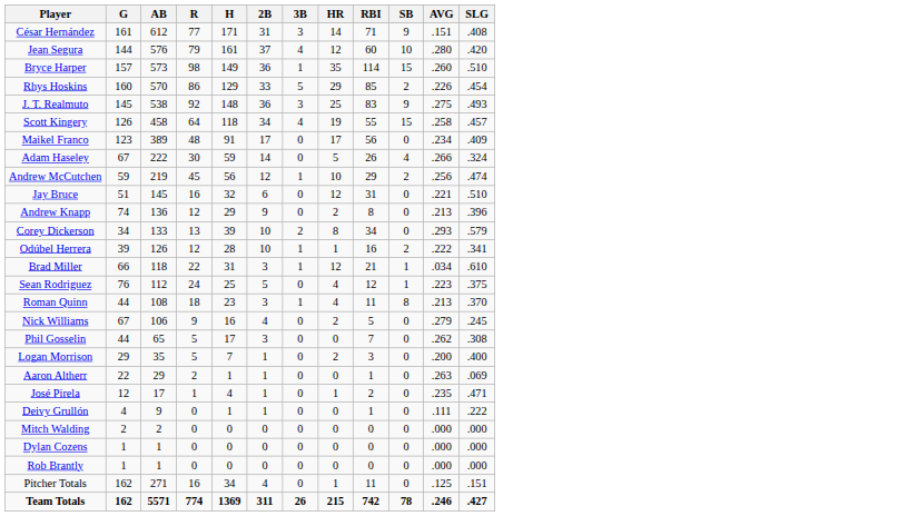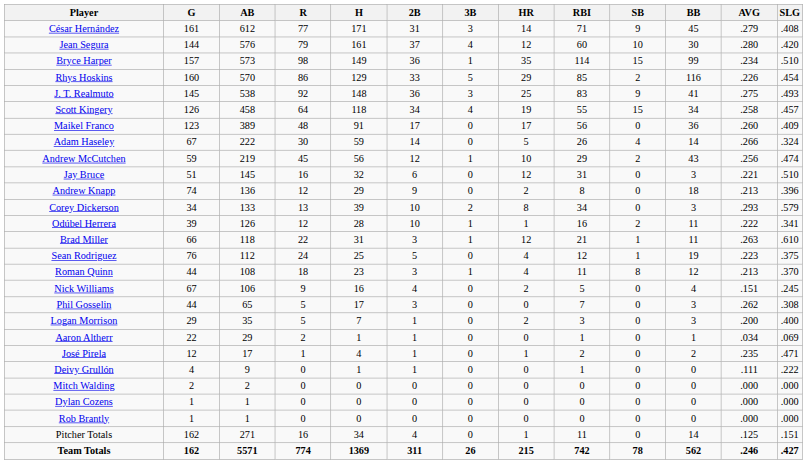 <table class=wikitable style="text-align:center">
 <tr>
 <th bgcolor=#DDDDFF; width="20%">Player</th>
 <th bgcolor=#DDDDFF; width="7%">G</th>
 <th bgcolor=#DDDDFF; width="7%">AB</th>
 <th bgcolor=#DDDDFF; width="7%">R</th>
 <th bgcolor=#DDDDFF; width="7%">H</th>
 <th bgcolor=#DDDDFF; width="7%">2B</th>
 <th bgcolor=#DDDDFF; width="7%">3B</th>
 <th bgcolor=#DDDDFF; width="7%">HR</th>
 <th bgcolor=#DDDDFF; width="7%">RBI</th>
 <th bgcolor=#DDDDFF; width="7%">SB</th>
+<th bgcolor=#DDDDFF; width="7%">BB</th>
 <th bgcolor=#DDDDFF; width="7%">AVG</th>
 <th bgcolor=#DDDDFF; width="7%">SLG</th>
 </tr>
 <tr>
 <td><a href='#'>César Hernández</a></td>
 <td>161</td>
 <td>612</td>
 <td>77</td>
 <td>171</td>
 <td>31</td>
 <td>3</td>
 <td>14</td>
 <td>71</td>
 <td>9</td>
-<td>.151</td>
+<td>45</td>
+<td>.279</td>
 <td>.408</td>
 </tr>
 <tr>
 <td><a href='#'>Jean Segura</a></td>
 <td>144</td>
 <td>576</td>
 <td>79</td>
 <td>161</td>
 <td>37</td>
 <td>4</td>
 <td>12</td>
 <td>60</td>
 <td>10</td>
+<td>30</td>
 <td>.280</td>
 <td>.420</td>
 </tr>
 <tr>
 <td><a href='#'>Bryce Harper</a></td>
 <td>157</td>
 <td>573</td>
 <td>98</td>
 <td>149</td>
 <td>36</td>
 <td>1</td>
 <td>35</td>
 <td>114</td>
 <td>15</td>
-<td>.260</td>
+<td>99</td>
+<td>.234</td>
 <td>.510</td>
 </tr>
 <tr>
 <td><a href='#'>Rhys Hoskins</a></td>
 <td>160</td>
 <td>570</td>
 <td>86</td>
 <td>129</td>
 <td>33</td>
 <td>5</td>
 <td>29</td>
 <td>85</td>
 <td>2</td>
+<td>116</td>
 <td>.226</td>
 <td>.454</td>
 </tr>
 <tr>
 <td><a href='#'>J. T. Realmuto</a></td>
 <td>145</td>
 <td>538</td>
 <td>92</td>
 <td>148</td>
 <td>36</td>
 <td>3</td>
 <td>25</td>
 <td>83</td>
 <td>9</td>
+<td>41</td>
 <td>.275</td>
 <td>.493</td>
 </tr>
 <tr>
 <td><a href='#'>Scott Kingery</a></td>
 <td>126</td>
 <td>458</td>
 <td>64</td>
 <td>118</td>
 <td>34</td>
 <td>4</td>
 <td>19</td>
 <td>55</td>
 <td>15</td>
+<td>34</td>
 <td>.258</td>
 <td>.457</td>
 </tr>
 <tr>
 <td><a href='#'>Maikel Franco</a></td>
 <td>123</td>
 <td>389</td>
 <td>48</td>
 <td>91</td>
 <td>17</td>
 <td>0</td>
 <td>17</td>
 <td>56</td>
 <td>0</td>
-<td>.234</td>
+<td>36</td>
+<td>.260</td>
 <td>.409</td>
 </tr>
 <tr>
 <td><a href='#'>Adam Haseley</a></td>
 <td>67</td>
 <td>222</td>
 <td>30</td>
 <td>59</td>
 <td>14</td>
 <td>0</td>
 <td>5</td>
 <td>26</td>
 <td>4</td>
+<td>14</td>
 <td>.266</td>
 <td>.324</td>
 </tr>
 <tr>
 <td><a href='#'>Andrew McCutchen</a></td>
 <td>59</td>
 <td>219</td>
 <td>45</td>
 <td>56</td>
 <td>12</td>
 <td>1</td>
 <td>10</td>
 <td>29</td>
 <td>2</td>
+<td>43</td>
 <td>.256</td>
 <td>.474</td>
 </tr>
 <tr>
 <td><a href='#'>Jay Bruce</a></td>
 <td>51</td>
 <td>145</td>
 <td>16</td>
 <td>32</td>
 <td>6</td>
 <td>0</td>
 <td>12</td>
 <td>31</td>
 <td>0</td>
+<td>3</td>
 <td>.221</td>
 <td>.510</td>
 </tr>
 <tr>
 <td><a href='#'>Andrew Knapp</a></td>
 <td>74</td>
 <td>136</td>
 <td>12</td>
 <td>29</td>
 <td>9</td>
 <td>0</td>
 <td>2</td>
 <td>8</td>
 <td>0</td>
+<td>18</td>
 <td>.213</td>
 <td>.396</td>
 </tr>
 <tr>
 <td><a href='#'>Corey Dickerson</a></td>
 <td>34</td>
 <td>133</td>
 <td>13</td>
 <td>39</td>
 <td>10</td>
 <td>2</td>
 <td>8</td>
 <td>34</td>
 <td>0</td>
+<td>3</td>
 <td>.293</td>
 <td>.579</td>
 </tr>
 <tr>
 <td><a href='#'>Odúbel Herrera</a></td>
 <td>39</td>
 <td>126</td>
 <td>12</td>
 <td>28</td>
 <td>10</td>
 <td>1</td>
 <td>1</td>
 <td>16</td>
 <td>2</td>
+<td>11</td>
 <td>.222</td>
 <td>.341</td>
 </tr>
 <tr>
 <td><a href='#'>Brad Miller</a></td>
 <td>66</td>
 <td>118</td>
 <td>22</td>
 <td>31</td>
 <td>3</td>
 <td>1</td>
 <td>12</td>
 <td>21</td>
 <td>1</td>
-<td>.034</td>
+<td>11</td>
+<td>.263</td>
 <td>.610</td>
 </tr>
 <tr>
 <td><a href='#'>Sean Rodriguez</a></td>
 <td>76</td>
 <td>112</td>
 <td>24</td>
 <td>25</td>
 <td>5</td>
 <td>0</td>
 <td>4</td>
 <td>12</td>
 <td>1</td>
+<td>19</td>
 <td>.223</td>
 <td>.375</td>
 </tr>
 <tr>
 <td><a href='#'>Roman Quinn</a></td>
 <td>44</td>
 <td>108</td>
 <td>18</td>
 <td>23</td>
 <td>3</td>
 <td>1</td>
 <td>4</td>
 <td>11</td>
 <td>8</td>
+<td>12</td>
 <td>.213</td>
 <td>.370</td>
 </tr>
 <tr>
 <td><a href='#'>Nick Williams</a></td>
 <td>67</td>
 <td>106</td>
 <td>9</td>
 <td>16</td>
 <td>4</td>
 <td>0</td>
 <td>2</td>
 <td>5</td>
 <td>0</td>
-<td>.279</td>
+<td>4</td>
+<td>.151</td>
 <td>.245</td>
 </tr>
 <tr>
 <td><a href='#'>Phil Gosselin</a></td>
 <td>44</td>
 <td>65</td>
 <td>5</td>
 <td>17</td>
 <td>3</td>
 <td>0</td>
 <td>0</td>
 <td>7</td>
 <td>0</td>
+<td>3</td>
 <td>.262</td>
 <td>.308</td>
 </tr>
 <tr>
 <td><a href='#'>Logan Morrison</a></td>
 <td>29</td>
 <td>35</td>
 <td>5</td>
 <td>7</td>
 <td>1</td>
 <td>0</td>
 <td>2</td>
 <td>3</td>
 <td>0</td>
+<td>3</td>
 <td>.200</td>
 <td>.400</td>
 </tr>
 <tr>
 <td><a href='#'>Aaron Altherr</a></td>
 <td>22</td>
 <td>29</td>
 <td>2</td>
 <td>1</td>
 <td>1</td>
 <td>0</td>
 <td>0</td>
 <td>1</td>
 <td>0</td>
-<td>.263</td>
+<td>1</td>
+<td>.034</td>
 <td>.069</td>
 </tr>
 <tr>
 <td><a href='#'>José Pirela</a></td>
 <td>12</td>
 <td>17</td>
 <td>1</td>
 <td>4</td>
 <td>1</td>
 <td>0</td>
 <td>1</td>
 <td>2</td>
 <td>0</td>
+<td>2</td>
 <td>.235</td>
 <td>.471</td>
 </tr>
 <tr>
 <td><a href='#'>Deivy Grullón</a></td>
 <td>4</td>
 <td>9</td>
 <td>0</td>
 <td>1</td>
 <td>1</td>
 <td>0</td>
 <td>0</td>
 <td>1</td>
 <td>0</td>
+<td>0</td>
 <td>.111</td>
 <td>.222</td>
 </tr>
 <tr>
 <td><a href='#'>Mitch Walding</a></td>
 <td>2</td>
 <td>2</td>
+<td>0</td>
 <td>0</td>
 <td>0</td>
 <td>0</td>
 <td>0</td>
 <td>0</td>
 <td>0</td>
 <td>0</td>
 <td>.000</td>
 <td>.000</td>
 </tr>
 <tr>
 <td><a href='#'>Dylan Cozens</a></td>
 <td>1</td>
 <td>1</td>
 <td>0</td>
 <td>0</td>
 <td>0</td>
 <td>0</td>
 <td>0</td>
 <td>0</td>
 <td>0</td>
+<td>0</td>
 <td>.000</td>
 <td>.000</td>
 </tr>
 <tr>
 <td><a href='#'>Rob Brantly</a></td>
 <td>1</td>
 <td>1</td>
+<td>0</td>
 <td>0</td>
 <td>0</td>
 <td>0</td>
 <td>0</td>
 <td>0</td>
 <td>0</td>
 <td>0</td>
 <td>.000</td>
 <td>.000</td>
 </tr>
 <tr>
 <td>Pitcher Totals</td>
 <td>162</td>
 <td>271</td>
 <td>16</td>
 <td>34</td>
 <td>4</td>
 <td>0</td>
 <td>1</td>
 <td>11</td>
 <td>0</td>
+<td>14</td>
 <td>.125</td>
 <td>.151</td>
 </tr>
 <tr>
 <td><strong>Team Totals</strong></td>
 <td><strong>162</strong></td>
 <td><strong>5571</strong></td>
 <td><strong>774</strong></td>
 <td><strong>1369</strong></td>
 <td><strong>311</strong></td>
 <td><strong>26</strong></td>
 <td><strong>215</strong></td>
 <td><strong>742</strong></td>
 <td><strong>78</strong></td>
+<td><strong>562</strong></td>
 <td><strong>.246</strong></td>
 <td><strong>.427</strong></td>
 </tr>
 </table>
